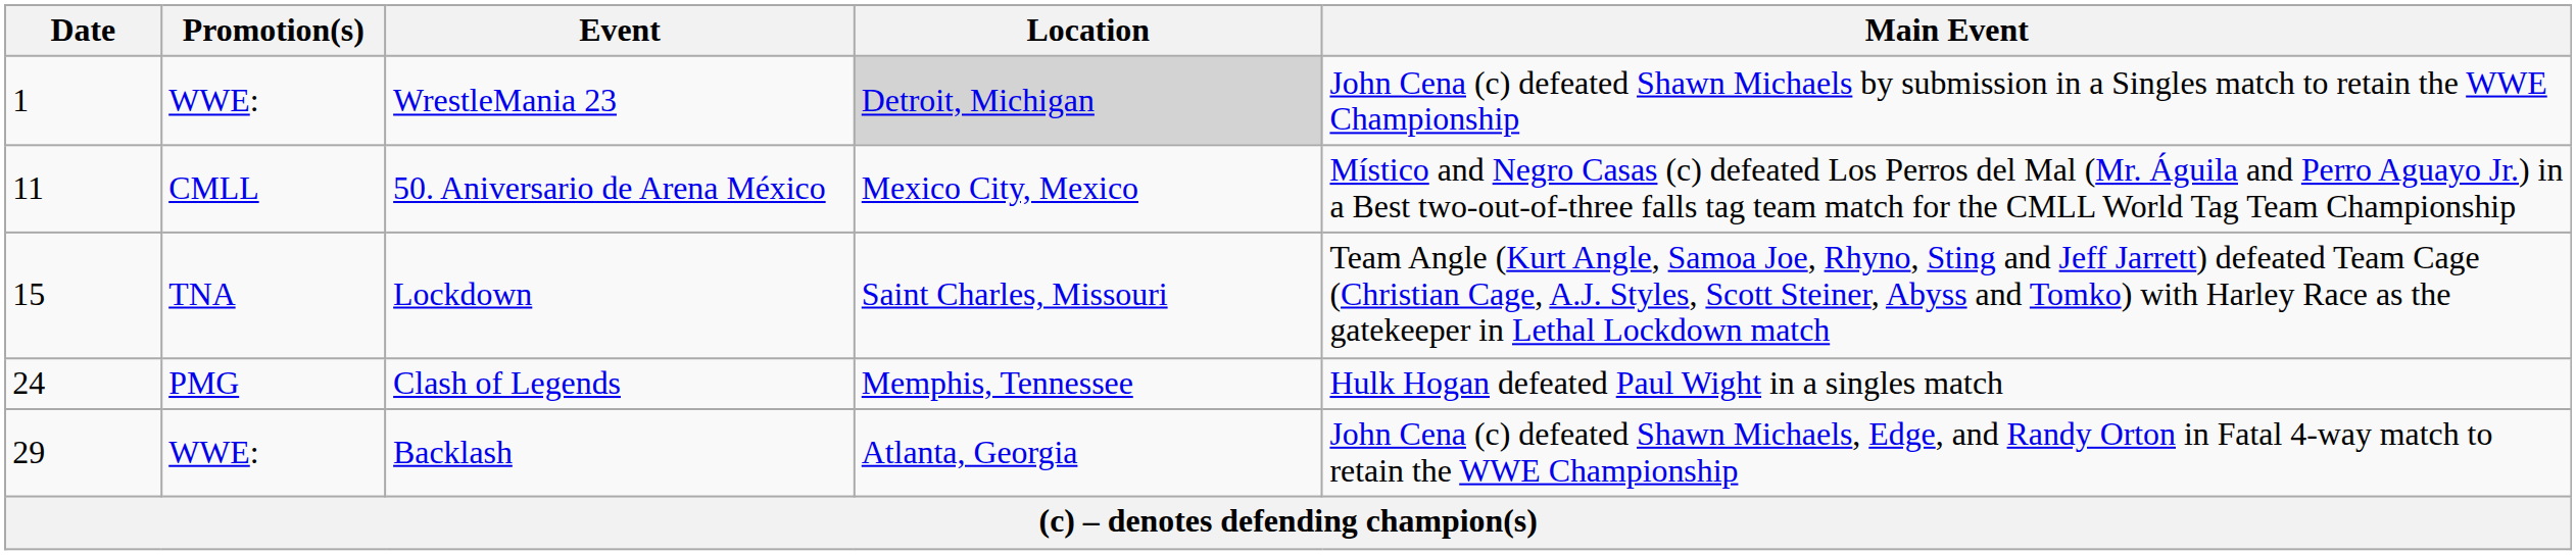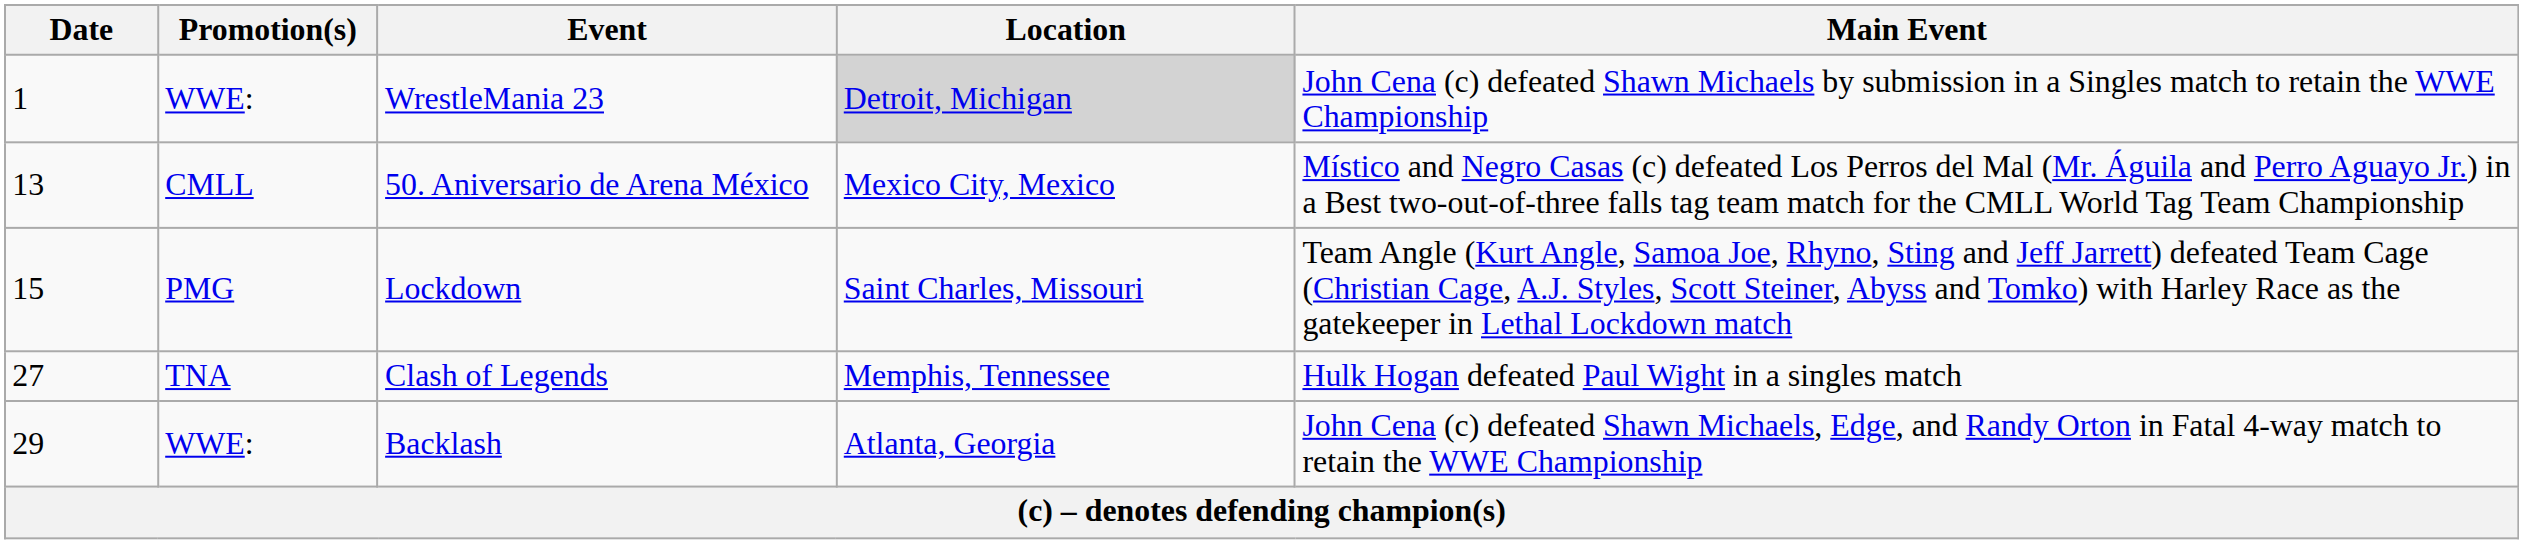 <table class="wikitable" style="width:100%;">
 <tr>
 <th width=5%>Date</th>
 <th width=5%>Promotion(s)</th>
 <th width=15%>Event</th>
 <th width=15%>Location</th>
 <th width=40%>Main Event</th>
 </tr>
 <tr>
 <td>1</td>
 <td><a href='#'>WWE</a>:<br></td>
 <td><a href='#'>WrestleMania 23</a></td>
 <td style="background: lightgrey;"><a href='#'>Detroit, Michigan</a></td>
 <td><a href='#'>John Cena</a> (c) defeated <a href='#'>Shawn Michaels</a> by submission in a Singles match to retain the <a href='#'>WWE Championship</a></td>
 </tr>
 <tr>
-<td>11</td>
+<td>13</td>
 <td><a href='#'>CMLL</a></td>
 <td><a href='#'>50. Aniversario de Arena México</a></td>
 <td><a href='#'>Mexico City, Mexico</a></td>
 <td><a href='#'>Místico</a> and <a href='#'>Negro Casas</a> (c) defeated Los Perros del Mal (<a href='#'>Mr. Águila</a> and <a href='#'>Perro Aguayo Jr.</a>) in a Best two-out-of-three falls tag team match for the CMLL World Tag Team Championship</td>
 </tr>
 <tr>
 <td>15</td>
-<td><a href='#'>TNA</a></td>
+<td><a href='#'>PMG</a></td>
 <td><a href='#'>Lockdown</a></td>
 <td><a href='#'>Saint Charles, Missouri</a></td>
 <td>Team Angle (<a href='#'>Kurt Angle</a>, <a href='#'>Samoa Joe</a>, <a href='#'>Rhyno</a>, <a href='#'>Sting</a> and <a href='#'>Jeff Jarrett</a>) defeated Team Cage (<a href='#'>Christian Cage</a>, <a href='#'>A.J. Styles</a>, <a href='#'>Scott Steiner</a>, <a href='#'>Abyss</a> and <a href='#'>Tomko</a>) with Harley Race as the gatekeeper in <a href='#'>Lethal Lockdown match</a></td>
 </tr>
 <tr>
-<td>24</td>
-<td><a href='#'>PMG</a></td>
+<td>27</td>
+<td><a href='#'>TNA</a></td>
 <td><a href='#'>Clash of Legends</a></td>
 <td><a href='#'>Memphis, Tennessee</a></td>
 <td><a href='#'>Hulk Hogan</a> defeated <a href='#'>Paul Wight</a> in a singles match</td>
 </tr>
 <tr>
 <td>29</td>
 <td><a href='#'>WWE</a>:<br></td>
 <td><a href='#'>Backlash</a></td>
 <td><a href='#'>Atlanta, Georgia</a></td>
 <td><a href='#'>John Cena</a> (c) defeated <a href='#'>Shawn Michaels</a>, <a href='#'>Edge</a>, and <a href='#'>Randy Orton</a> in Fatal 4-way match to retain the <a href='#'>WWE Championship</a></td>
 </tr>
 <tr>
 <th colspan="5">(c) – denotes defending champion(s)</th>
 </tr>
 </table>
